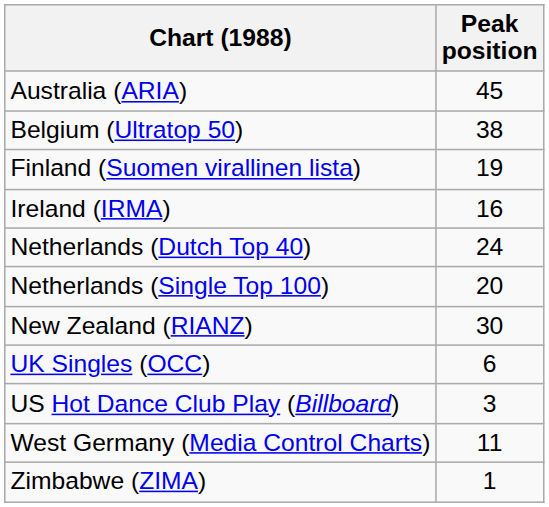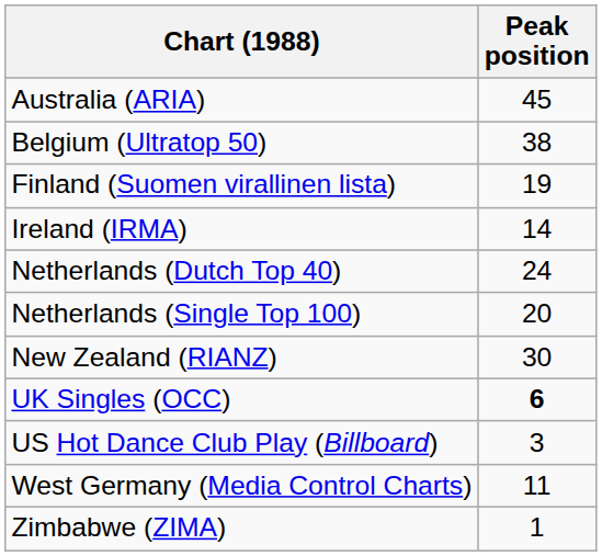 <table class="wikitable sortable">
 <tr>
 <th align="left">Chart (1988)</th>
 <th align="center">Peak<br>position</th>
 </tr>
 <tr>
 <td align="left">Australia (<a href='#'>ARIA</a>)</td>
 <td align="center">45</td>
 </tr>
 <tr>
 <td align="left">Belgium (<a href='#'>Ultratop 50</a>)</td>
 <td align="center">38</td>
 </tr>
 <tr>
 <td align="left">Finland (<a href='#'>Suomen virallinen lista</a>)</td>
 <td align="center">19</td>
 </tr>
 <tr>
 <td align="left">Ireland (<a href='#'>IRMA</a>)</td>
-<td align="center">16</td>
+<td align="center">14</td>
 </tr>
 <tr>
 <td align="left">Netherlands (<a href='#'>Dutch Top 40</a>)</td>
 <td align="center">24</td>
 </tr>
 <tr>
 <td align="left">Netherlands (<a href='#'>Single Top 100</a>)</td>
 <td align="center">20</td>
 </tr>
 <tr>
 <td align="left">New Zealand (<a href='#'>RIANZ</a>)</td>
 <td align="center">30</td>
 </tr>
 <tr>
 <td align="left"><a href='#'>UK Singles</a> (<a href='#'>OCC</a>)</td>
-<td align="center">6</td>
+<td align="center"><strong>6</strong></td>
 </tr>
 <tr>
 <td align="left">US <a href='#'>Hot Dance Club Play</a> (<em><a href='#'>Billboard</a></em>)</td>
 <td align="center">3</td>
 </tr>
 <tr>
 <td align="left">West Germany (<a href='#'>Media Control Charts</a>)</td>
 <td align="center">11</td>
 </tr>
 <tr>
 <td align="left">Zimbabwe (<a href='#'>ZIMA</a>)</td>
 <td align="center">1</td>
 </tr>
 </table>
